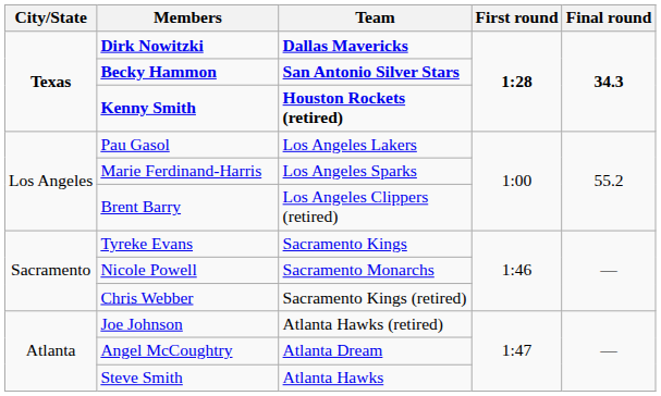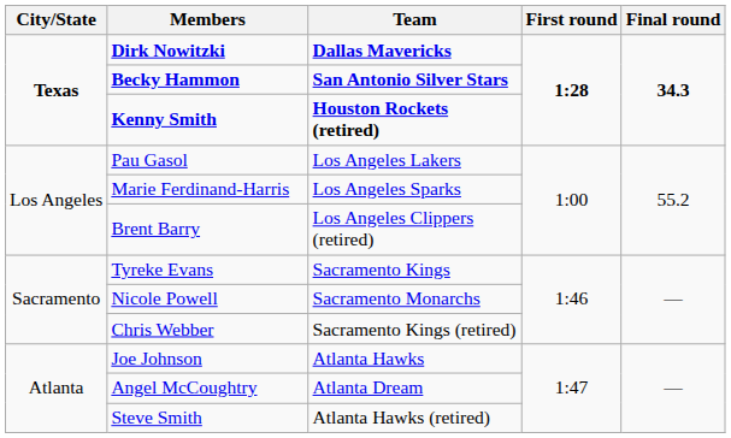 <table class="wikitable">
 <tr>
 <th>City/State</th>
 <th style="width:165px;">Members</th>
 <th width=175>Team</th>
 <th>First round</th>
 <th>Final round</th>
 </tr>
 <tr>
 <td style="text-align:center;" rowspan="3"><strong>Texas</strong></td>
 <td><strong><a href='#'>Dirk Nowitzki</a></strong></td>
 <td><strong><a href='#'>Dallas Mavericks</a></strong></td>
 <td style="text-align:center;" rowspan="3"><strong>1:28</strong></td>
 <td style="text-align:center;" rowspan="3"><strong>34.3</strong></td>
 </tr>
 <tr>
 <td><strong><a href='#'>Becky Hammon</a></strong></td>
 <td><strong><a href='#'>San Antonio Silver Stars</a></strong></td>
 </tr>
 <tr>
 <td><strong><a href='#'>Kenny Smith</a></strong></td>
 <td><strong><a href='#'>Houston Rockets</a> (retired)</strong></td>
 </tr>
 <tr>
 <td style="text-align:center;" rowspan="3">Los Angeles</td>
 <td><a href='#'>Pau Gasol</a></td>
 <td><a href='#'>Los Angeles Lakers</a></td>
 <td style="text-align:center;" rowspan="3">1:00</td>
 <td style="text-align:center;" rowspan="3">55.2</td>
 </tr>
 <tr>
 <td><a href='#'>Marie Ferdinand-Harris</a></td>
 <td><a href='#'>Los Angeles Sparks</a></td>
 </tr>
 <tr>
 <td><a href='#'>Brent Barry</a></td>
 <td><a href='#'>Los Angeles Clippers</a> (retired)</td>
 </tr>
 <tr>
 <td style="text-align:center;" rowspan="3">Sacramento</td>
 <td><a href='#'>Tyreke Evans</a></td>
 <td><a href='#'>Sacramento Kings</a></td>
 <td style="text-align:center;" rowspan="3">1:46</td>
 <td style="text-align:center;" rowspan="3">—</td>
 </tr>
 <tr>
 <td><a href='#'>Nicole Powell</a></td>
 <td><a href='#'>Sacramento Monarchs</a></td>
 </tr>
 <tr>
 <td><a href='#'>Chris Webber</a></td>
 <td>Sacramento Kings (retired)</td>
 </tr>
 <tr>
 <td style="text-align:center;" rowspan="3">Atlanta</td>
 <td><a href='#'>Joe Johnson</a></td>
-<td>Atlanta Hawks (retired)</td>
+<td><a href='#'>Atlanta Hawks</a></td>
 <td style="text-align:center;" rowspan="3">1:47</td>
 <td style="text-align:center;" rowspan="3">—</td>
 </tr>
 <tr>
 <td><a href='#'>Angel McCoughtry</a></td>
 <td><a href='#'>Atlanta Dream</a></td>
 </tr>
 <tr>
 <td><a href='#'>Steve Smith</a></td>
-<td><a href='#'>Atlanta Hawks</a></td>
+<td>Atlanta Hawks (retired)</td>
 </tr>
 </table>
